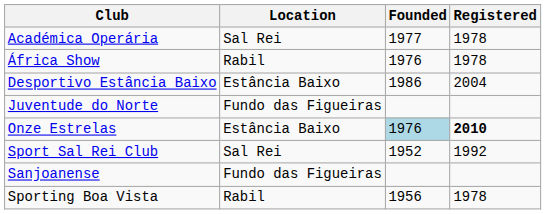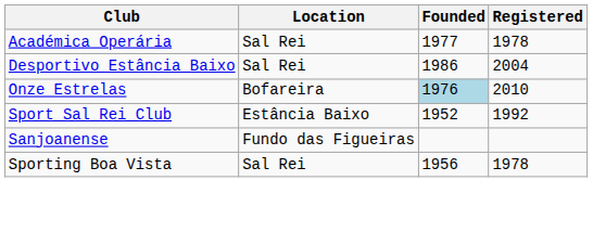 <table class="wikitable sortable">
 <tr>
 <th>Club</th>
 <th>Location</th>
 <th>Founded</th>
 <th>Registered</th>
 </tr>
 <tr>
 <td><a href='#'>Académica Operária</a></td>
 <td>Sal Rei</td>
 <td>1977</td>
 <td>1978</td>
 </tr>
 <tr>
-<td><a href='#'>África Show</a></td>
-<td>Rabil</td>
-<td>1976</td>
-<td>1978</td>
-</tr>
-<tr>
 <td><a href='#'>Desportivo Estância Baixo</a></td>
-<td>Estância Baixo</td>
+<td>Sal Rei</td>
 <td>1986</td>
 <td>2004</td>
 </tr>
 <tr>
-<td><a href='#'>Juventude do Norte</a></td>
-<td>Fundo das Figueiras</td>
-<td></td>
-<td></td>
-</tr>
-<tr>
 <td><a href='#'>Onze Estrelas</a></td>
-<td>Estância Baixo</td>
+<td>Bofareira</td>
 <td style="background: lightblue;">1976</td>
-<td><strong>2010</strong></td>
+<td>2010</td>
 </tr>
 <tr>
 <td><a href='#'>Sport Sal Rei Club</a></td>
-<td>Sal Rei</td>
+<td>Estância Baixo</td>
 <td>1952</td>
 <td>1992</td>
 </tr>
 <tr>
 <td><a href='#'>Sanjoanense</a></td>
 <td>Fundo das Figueiras</td>
 <td></td>
 <td></td>
 </tr>
 <tr>
 <td>Sporting Boa Vista</td>
-<td>Rabil</td>
+<td>Sal Rei</td>
 <td>1956</td>
 <td>1978</td>
 </tr>
 </table>
